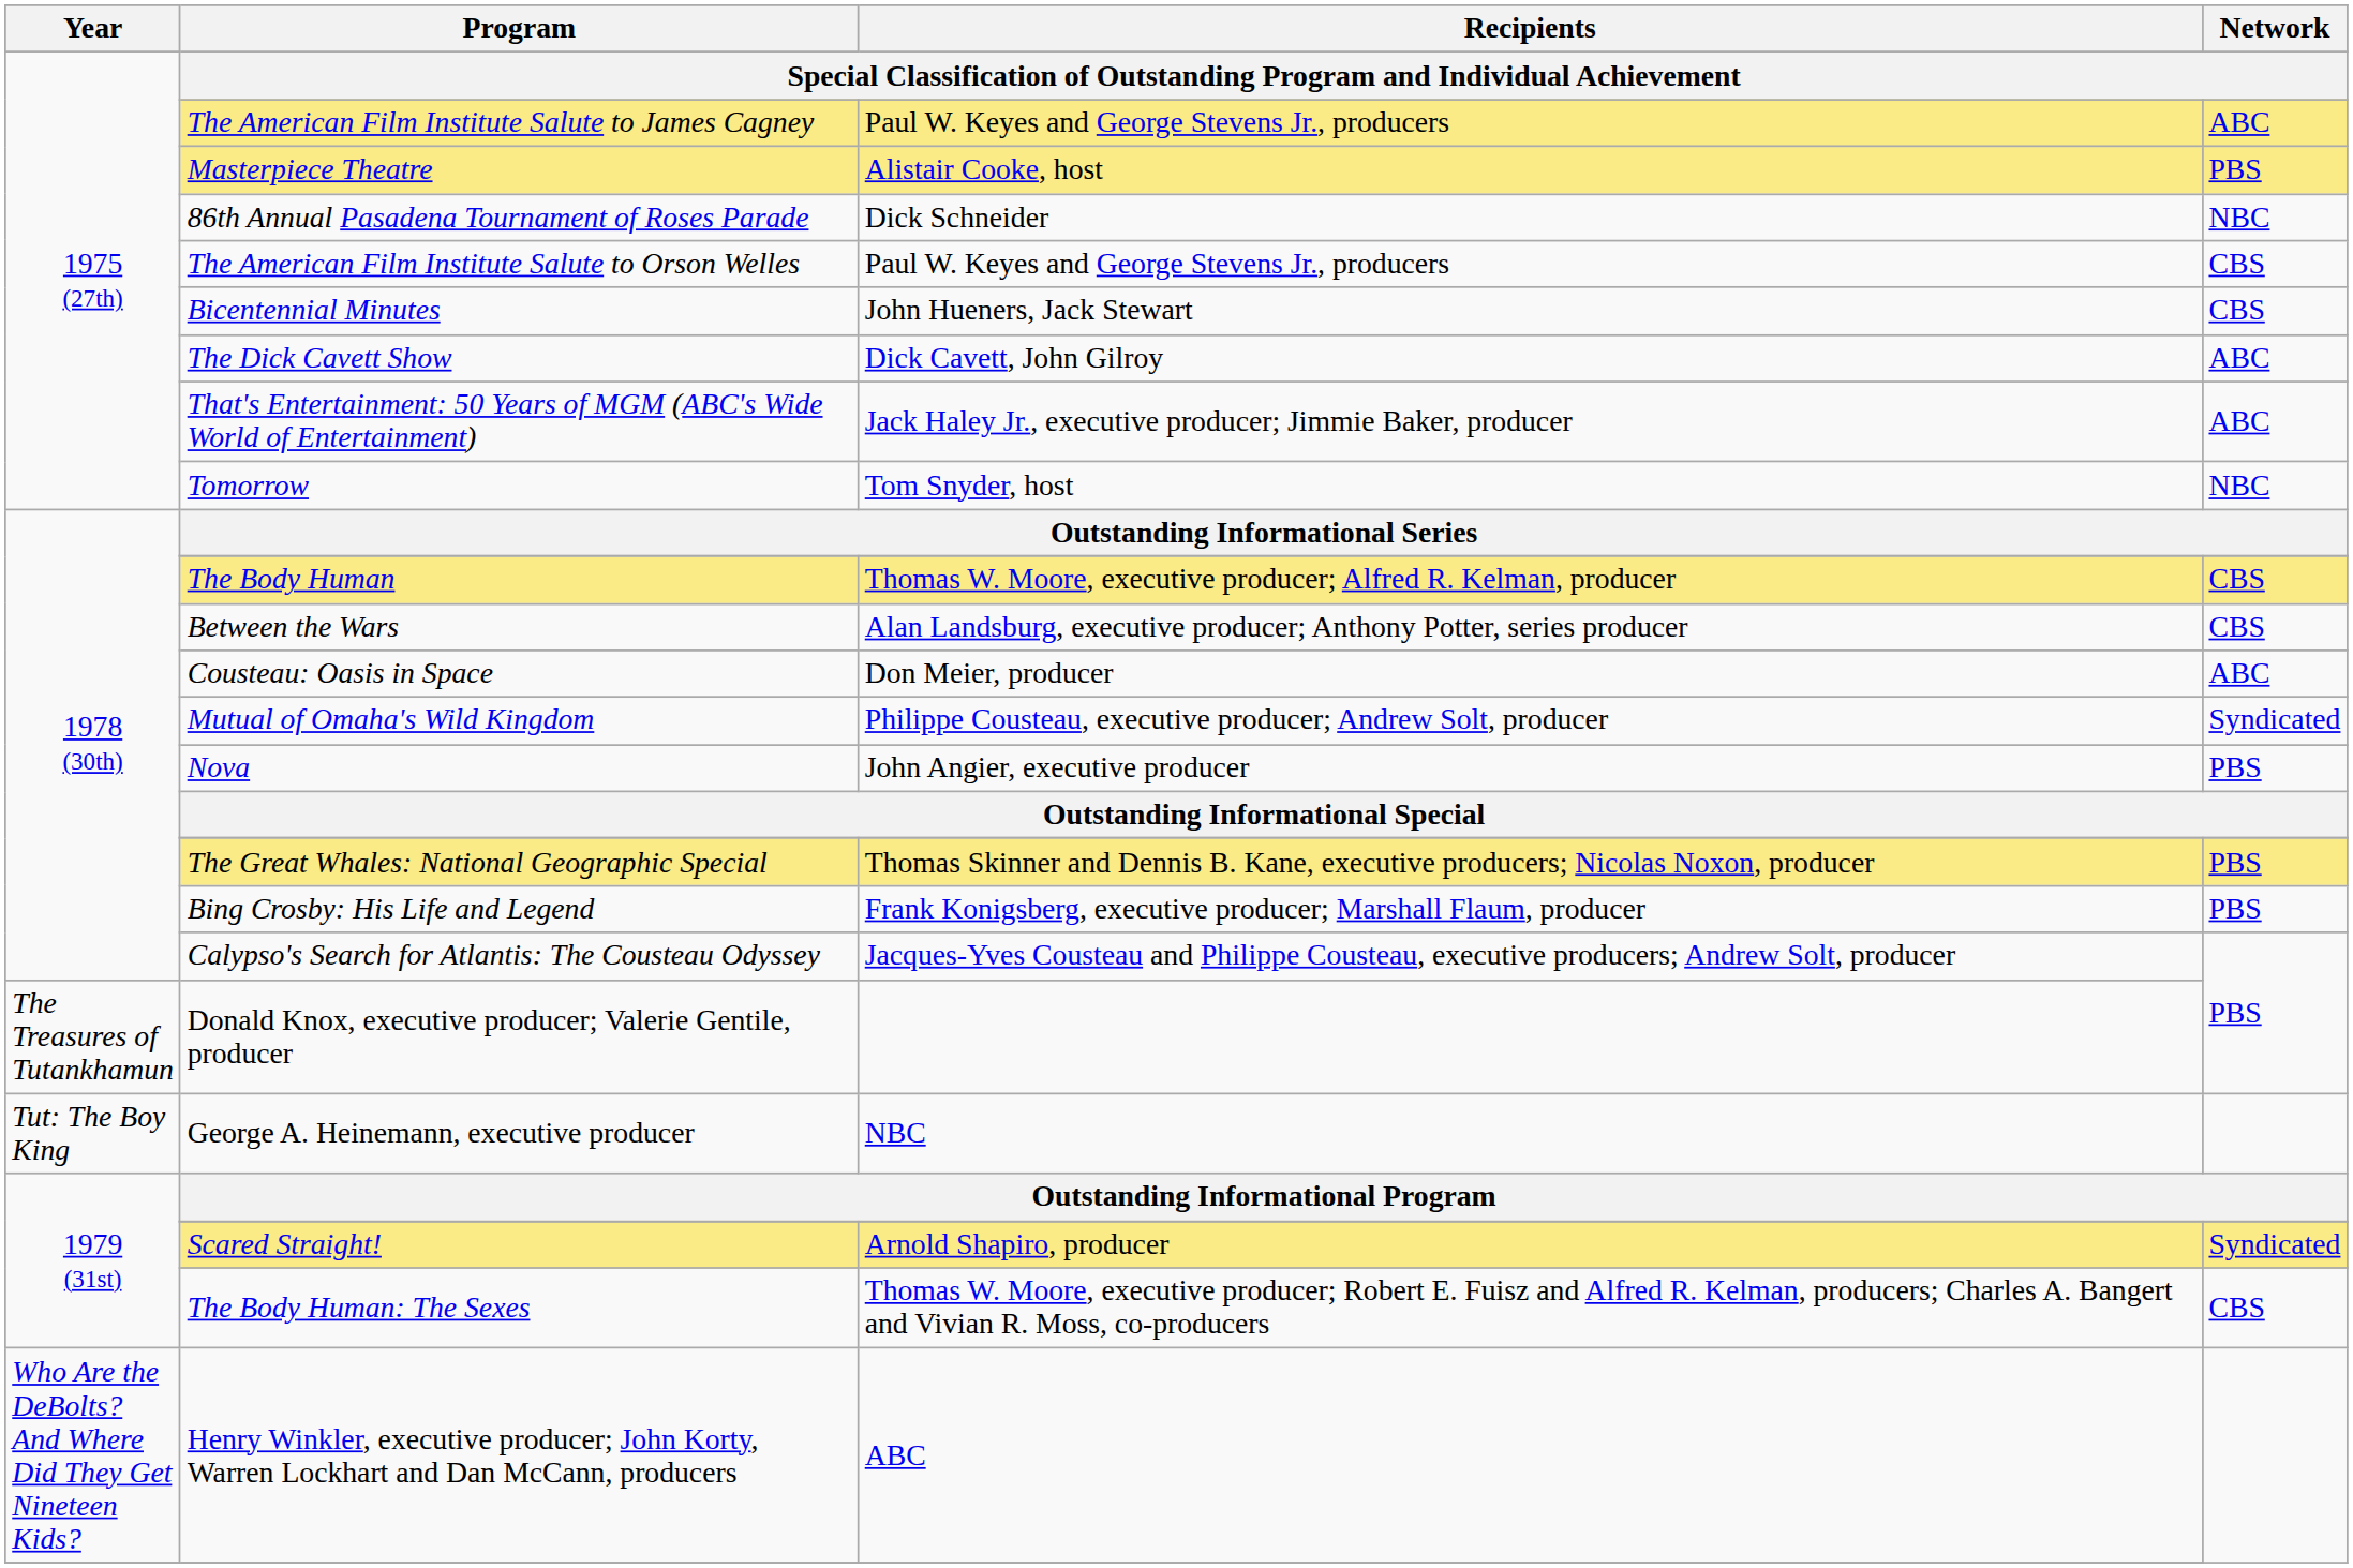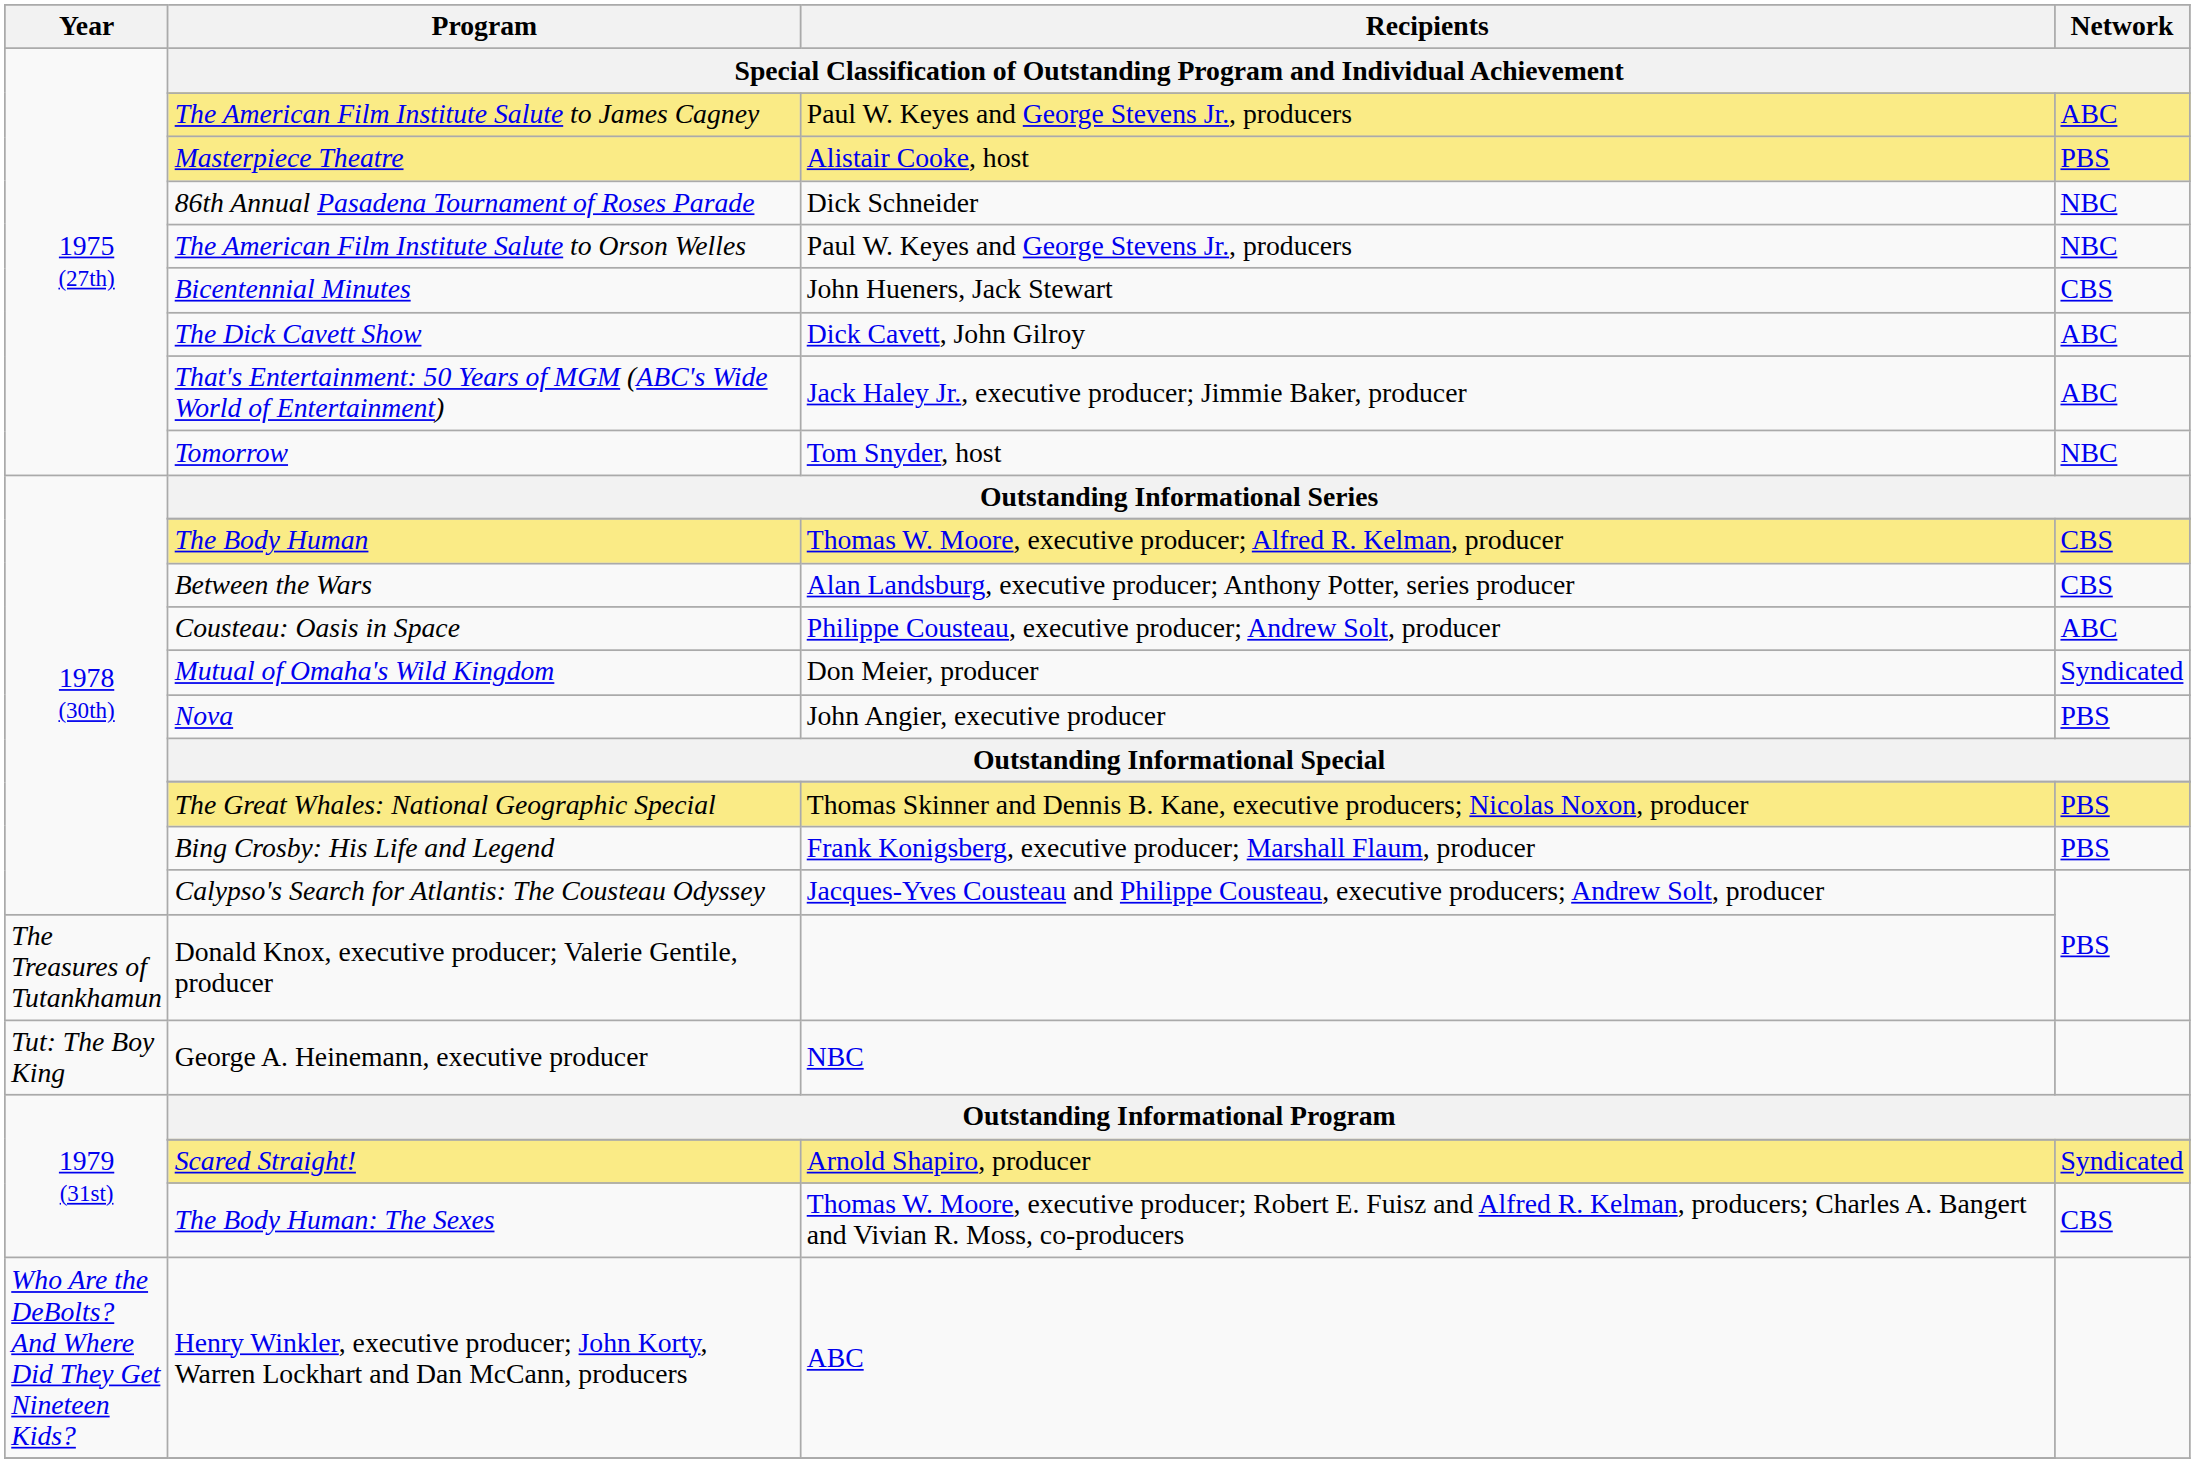 <table class="wikitable" style="width:100%">
 <tr bgcolor="#bebebe">
 <th width="5%">Year</th>
 <th width="30%">Program</th>
 <th width="60%">Recipients</th>
 <th width="5%">Network</th>
 </tr>
 <tr>
 <td rowspan=9 style="text-align:center"><a href='#'>1975</a><br><small><a href='#'>(27th)</a></small></td>
 <th colspan="4">Special Classification of Outstanding Program and Individual Achievement</th>
 </tr>
 <tr style="background:#FAEB86">
 <td><em><a href='#'>The American Film Institute Salute</a> to James Cagney</em></td>
 <td>Paul W. Keyes and <a href='#'>George Stevens Jr.</a>, producers</td>
 <td><a href='#'>ABC</a></td>
 </tr>
 <tr style="background:#FAEB86">
 <td><em><a href='#'>Masterpiece Theatre</a></em></td>
 <td><a href='#'>Alistair Cooke</a>, host</td>
 <td><a href='#'>PBS</a></td>
 </tr>
 <tr>
 <td><em>86th Annual <a href='#'>Pasadena Tournament of Roses Parade</a></em></td>
 <td>Dick Schneider</td>
 <td><a href='#'>NBC</a></td>
 </tr>
 <tr>
 <td><em><a href='#'>The American Film Institute Salute</a> to Orson Welles</em></td>
 <td>Paul W. Keyes and <a href='#'>George Stevens Jr.</a>, producers</td>
-<td><a href='#'>CBS</a></td>
+<td><a href='#'>NBC</a></td>
 </tr>
 <tr>
 <td><em><a href='#'>Bicentennial Minutes</a></em></td>
 <td>John Hueners, Jack Stewart</td>
 <td><a href='#'>CBS</a></td>
 </tr>
 <tr>
 <td><em><a href='#'>The Dick Cavett Show</a></em></td>
 <td><a href='#'>Dick Cavett</a>, John Gilroy</td>
 <td><a href='#'>ABC</a></td>
 </tr>
 <tr>
 <td><em><a href='#'>That's Entertainment: 50 Years of MGM</a> (<a href='#'>ABC's Wide World of Entertainment</a>)</em></td>
 <td><a href='#'>Jack Haley Jr.</a>, executive producer; Jimmie Baker, producer</td>
 <td><a href='#'>ABC</a></td>
 </tr>
 <tr>
 <td><em><a href='#'>Tomorrow</a></em></td>
 <td><a href='#'>Tom Snyder</a>, host</td>
 <td><a href='#'>NBC</a></td>
 </tr>
 <tr>
 <td rowspan=12 style="text-align:center"><a href='#'>1978</a><br><small><a href='#'>(30th)</a></small></td>
 <th colspan="4">Outstanding Informational Series</th>
 </tr>
 <tr>
 </tr>
 <tr style="background:#FAEB86">
 <td><em><a href='#'>The Body Human</a></em></td>
 <td><a href='#'>Thomas W. Moore</a>, executive producer; <a href='#'>Alfred R. Kelman</a>, producer</td>
 <td><a href='#'>CBS</a></td>
 </tr>
 <tr>
 <td><em>Between the Wars</em></td>
 <td><a href='#'>Alan Landsburg</a>, executive producer; Anthony Potter, series producer</td>
 <td><a href='#'>CBS</a></td>
 </tr>
 <tr>
 <td><em>Cousteau: Oasis in Space</em></td>
-<td>Don Meier, producer</td>
+<td><a href='#'>Philippe Cousteau</a>, executive producer; <a href='#'>Andrew Solt</a>, producer</td>
 <td><a href='#'>ABC</a></td>
 </tr>
 <tr>
 <td><em><a href='#'>Mutual of Omaha's Wild Kingdom</a></em></td>
-<td><a href='#'>Philippe Cousteau</a>, executive producer; <a href='#'>Andrew Solt</a>, producer</td>
+<td>Don Meier, producer</td>
 <td><a href='#'>Syndicated</a></td>
 </tr>
 <tr>
 <td><em><a href='#'>Nova</a></em></td>
 <td>John Angier, executive producer</td>
 <td><a href='#'>PBS</a></td>
 </tr>
 <tr>
 <th colspan="4">Outstanding Informational Special</th>
 </tr>
 <tr>
 </tr>
 <tr style="background:#FAEB86">
 <td><em>The Great Whales: National Geographic Special</em></td>
 <td>Thomas Skinner and Dennis B. Kane, executive producers; <a href='#'>Nicolas Noxon</a>, producer</td>
 <td><a href='#'>PBS</a></td>
 </tr>
 <tr>
 <td><em>Bing Crosby: His Life and Legend</em></td>
 <td><a href='#'>Frank Konigsberg</a>, executive producer; <a href='#'>Marshall Flaum</a>, producer</td>
 <td><a href='#'>PBS</a></td>
 </tr>
 <tr>
 <td><em>Calypso's Search for Atlantis: The Cousteau Odyssey</em></td>
 <td><a href='#'>Jacques-Yves Cousteau</a> and <a href='#'>Philippe Cousteau</a>, executive producers; <a href='#'>Andrew Solt</a>, producer</td>
 <td rowspan=2><a href='#'>PBS</a></td>
 </tr>
 <tr>
 <td><em>The Treasures of Tutankhamun</em></td>
 <td>Donald Knox, executive producer; Valerie Gentile, producer</td>
 </tr>
 <tr>
 <td><em>Tut: The Boy King</em></td>
 <td>George A. Heinemann, executive producer</td>
 <td><a href='#'>NBC</a></td>
 </tr>
 <tr>
 <td rowspan=4 style="text-align:center"><a href='#'>1979</a><br><small><a href='#'>(31st)</a></small></td>
 <th colspan="4">Outstanding Informational Program</th>
 </tr>
 <tr>
 </tr>
 <tr style="background:#FAEB86">
 <td><em><a href='#'>Scared Straight!</a></em></td>
 <td><a href='#'>Arnold Shapiro</a>, producer</td>
 <td><a href='#'>Syndicated</a></td>
 </tr>
 <tr>
 <td><em><a href='#'>The Body Human: The Sexes</a></em></td>
 <td><a href='#'>Thomas W. Moore</a>, executive producer; Robert E. Fuisz and <a href='#'>Alfred R. Kelman</a>, producers; Charles A. Bangert and Vivian R. Moss, co-producers</td>
 <td><a href='#'>CBS</a></td>
 </tr>
 <tr>
 <td><em><a href='#'>Who Are the DeBolts? And Where Did They Get Nineteen Kids?</a></em></td>
 <td><a href='#'>Henry Winkler</a>, executive producer; <a href='#'>John Korty</a>, Warren Lockhart and Dan McCann, producers</td>
 <td><a href='#'>ABC</a></td>
 </tr>
 <tr>
 </tr>
 </table>
